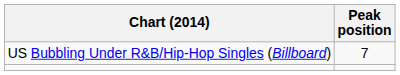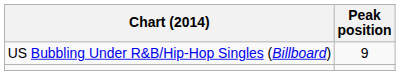 <table class="wikitable">
 <tr>
 <th>Chart (2014)</th>
 <th>Peak<br>position</th>
 </tr>
 <tr>
 <td>US <a href='#'>Bubbling Under R&B/Hip-Hop Singles</a> (<em><a href='#'>Billboard</a></em>)</td>
-<td style="text-align:center;">7</td>
+<td style="text-align:center;">9</td>
 </tr>
 <tr>
 <td></td>
 </tr>
 </table>
